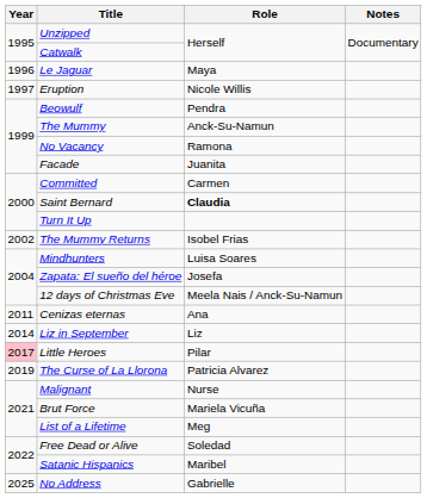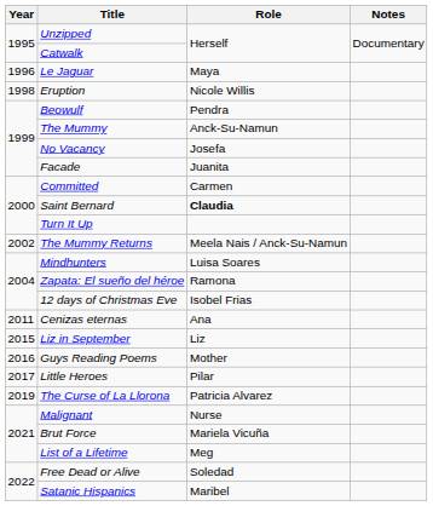 <table class="wikitable sortable">
 <tr>
 <th>Year</th>
 <th>Title</th>
 <th>Role</th>
 <th>Notes</th>
 </tr>
 <tr>
 <td rowspan="2">1995</td>
 <td><a href='#'><em>Unzipped</em></a></td>
 <td rowspan="2">Herself</td>
 <td rowspan="2">Documentary</td>
 </tr>
 <tr>
 <td><a href='#'><em>Catwalk</em></a></td>
 </tr>
 <tr>
 <td>1996</td>
 <td><em><a href='#'>Le Jaguar</a></em></td>
 <td>Maya</td>
 <td></td>
 </tr>
 <tr>
-<td>1997</td>
+<td>1998</td>
 <td><em>Eruption</em></td>
 <td>Nicole Willis</td>
 <td></td>
 </tr>
 <tr>
 <td rowspan="4">1999</td>
 <td><a href='#'><em>Beowulf</em></a></td>
 <td>Pendra</td>
 <td></td>
 </tr>
 <tr>
 <td><a href='#'><em>The Mummy</em></a></td>
 <td>Anck-Su-Namun</td>
 <td></td>
 </tr>
 <tr>
 <td><a href='#'><em>No Vacancy</em></a></td>
-<td>Ramona</td>
+<td>Josefa</td>
 <td></td>
 </tr>
 <tr>
 <td><em>Facade</em></td>
 <td>Juanita</td>
 <td></td>
 </tr>
 <tr>
 <td rowspan="3">2000</td>
 <td><a href='#'><em>Committed</em></a></td>
 <td>Carmen</td>
 <td></td>
 </tr>
 <tr>
 <td><em>Saint Bernard</em></td>
 <td><strong>Claudia</strong></td>
 <td></td>
 </tr>
 <tr>
 <td><a href='#'><em>Turn It Up</em></a></td>
 <td></td>
 <td></td>
 </tr>
 <tr>
 <td>2002</td>
 <td><em><a href='#'>The Mummy Returns</a></em></td>
-<td>Isobel Frias</td>
+<td>Meela Nais / Anck-Su-Namun</td>
 <td></td>
 </tr>
 <tr>
 <td rowspan="3">2004</td>
 <td><em><a href='#'>Mindhunters</a></em></td>
 <td>Luisa Soares</td>
 <td></td>
 </tr>
 <tr>
 <td><em><a href='#'>Zapata: El sueño del héroe</a></em></td>
-<td>Josefa</td>
+<td>Ramona</td>
 <td></td>
 </tr>
 <tr>
 <td><em>12 days of Christmas Eve </em></td>
-<td>Meela Nais / Anck-Su-Namun</td>
+<td>Isobel Frias</td>
 <td></td>
 </tr>
 <tr>
 <td>2011</td>
 <td><em>Cenizas eternas</em></td>
 <td>Ana</td>
 <td></td>
 </tr>
 <tr>
-<td>2014</td>
+<td>2015</td>
 <td><em><a href='#'>Liz in September</a></em></td>
 <td>Liz</td>
 <td></td>
 </tr>
 <tr>
-<td style="background: pink;">2017</td>
+<td>2016</td>
+<td><em>Guys Reading Poems</em></td>
+<td>Mother</td>
+<td></td>
+</tr>
+<tr>
+<td>2017</td>
 <td><em>Little Heroes</em></td>
 <td>Pilar</td>
 <td></td>
 </tr>
 <tr>
 <td>2019</td>
 <td><em><a href='#'>The Curse of La Llorona</a></em></td>
 <td>Patricia Alvarez</td>
 <td></td>
 </tr>
 <tr>
 <td rowspan="3">2021</td>
 <td><em><a href='#'>Malignant</a></em></td>
 <td>Nurse</td>
 <td></td>
 </tr>
 <tr>
 <td><em>Brut Force</em></td>
 <td>Mariela Vicuña</td>
 <td></td>
 </tr>
 <tr>
 <td><em><a href='#'>List of a Lifetime</a></em></td>
 <td>Meg</td>
 <td></td>
 </tr>
 <tr>
 <td rowspan="2">2022</td>
 <td><em>Free Dead or Alive</em></td>
 <td>Soledad</td>
 <td></td>
 </tr>
 <tr>
 <td><em><a href='#'>Satanic Hispanics</a></em></td>
 <td>Maribel</td>
 <td></td>
 </tr>
-<tr>
-<td>2025</td>
-<td><em><a href='#'>No Address</a></em></td>
-<td>Gabrielle</td>
-<td></td>
-</tr>
 </table>
